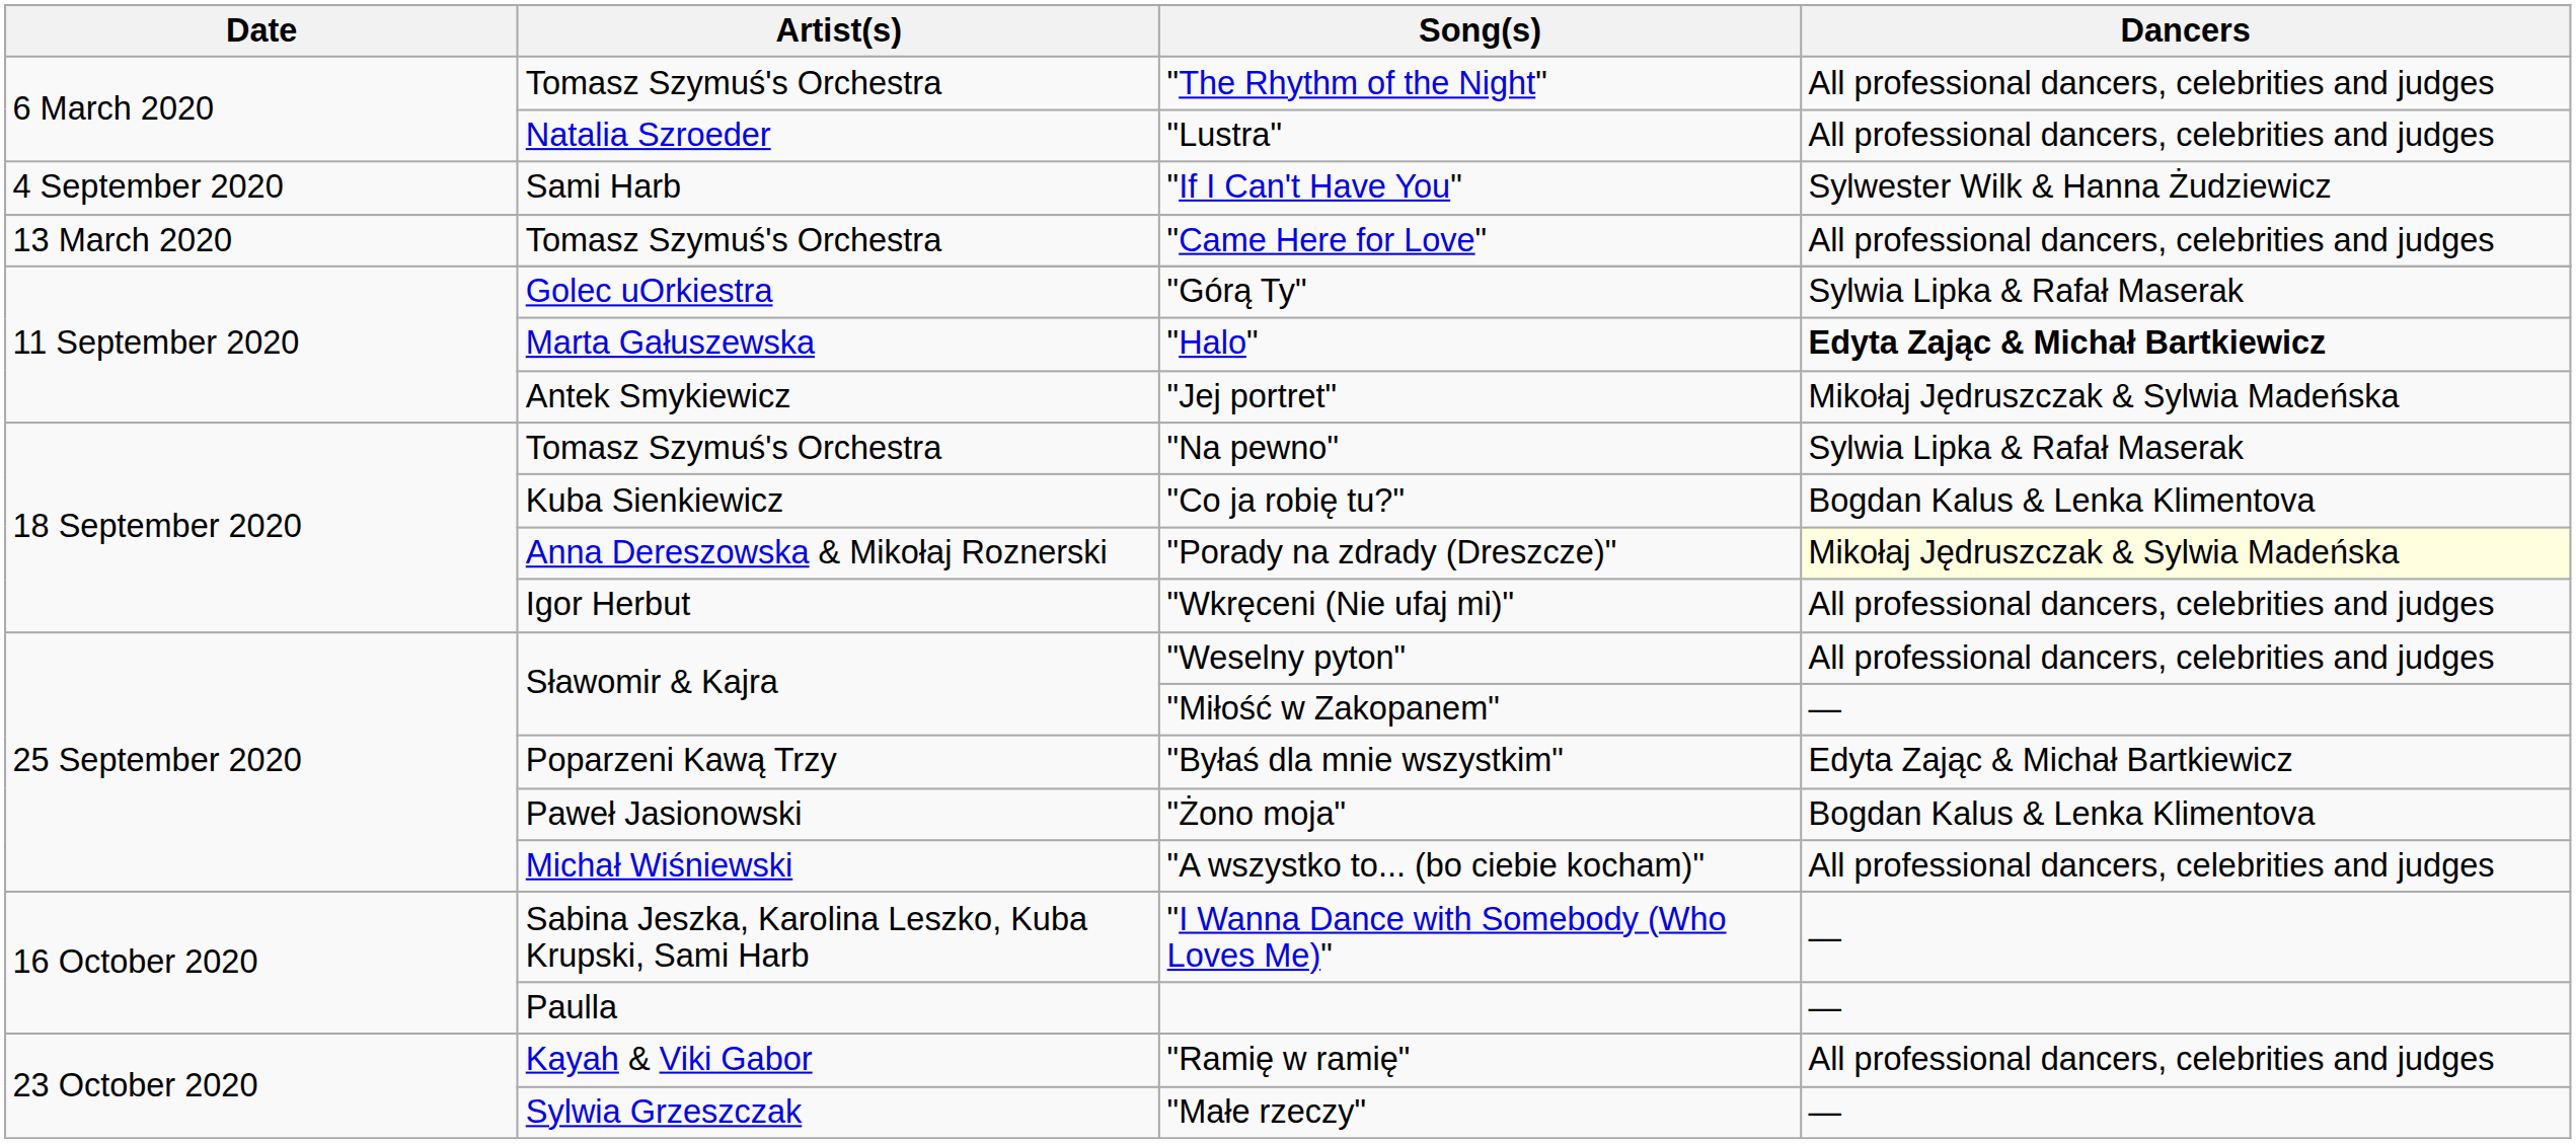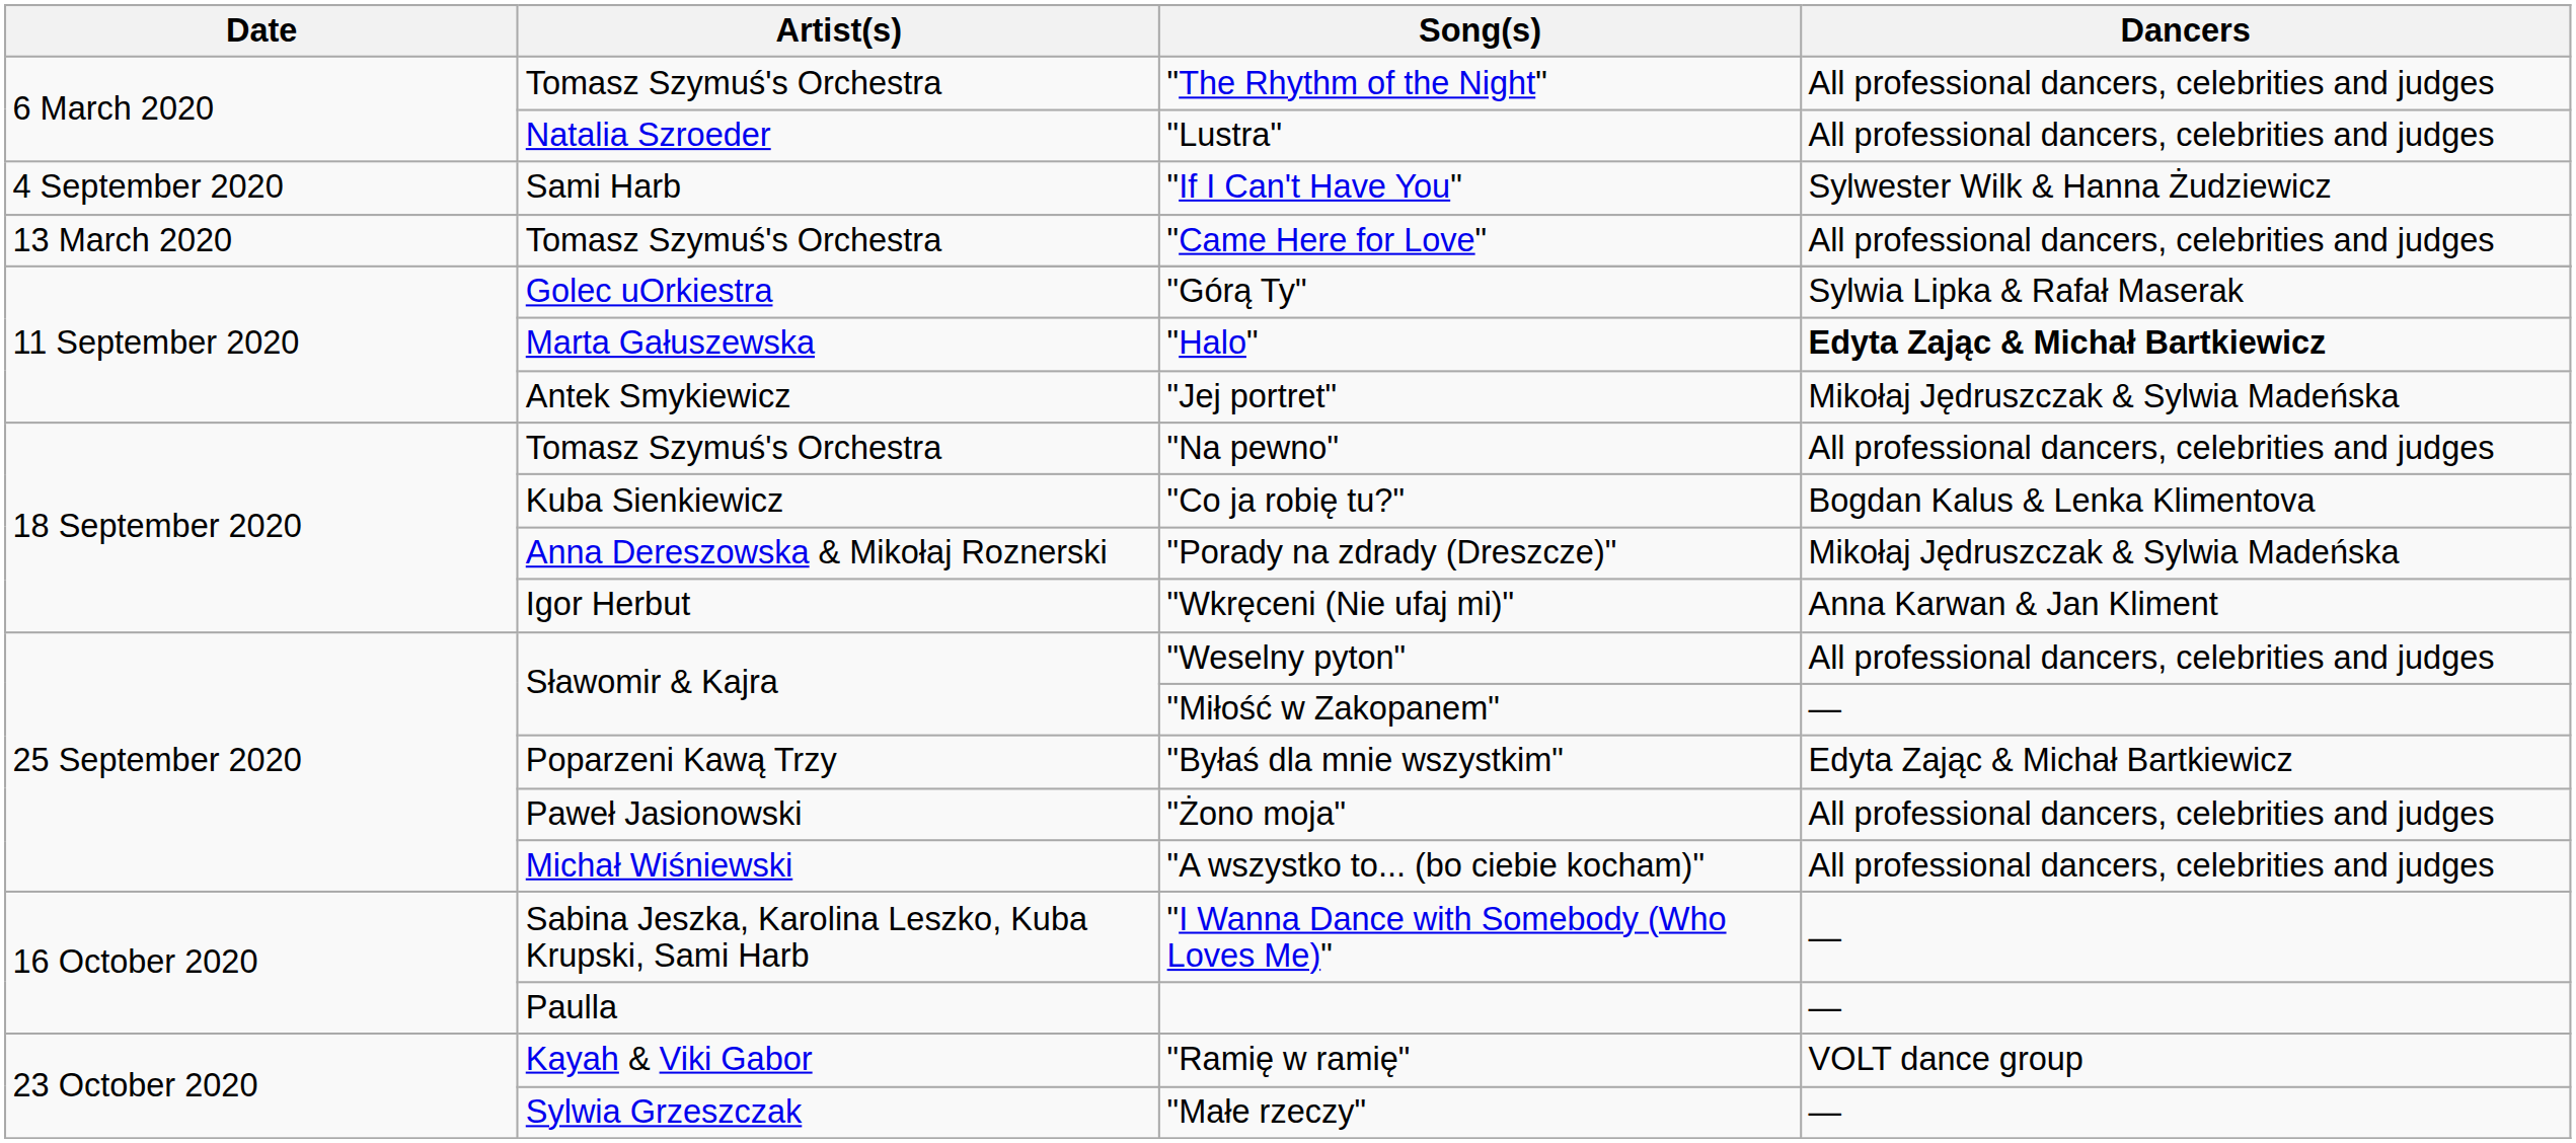 <table class="wikitable">
 <tr>
 <th style="width: 20%">Date</th>
 <th style="width: 25%">Artist(s)</th>
 <th style="width: 25%">Song(s)</th>
 <th>Dancers</th>
 </tr>
 <tr>
 <td rowspan="2">6 March 2020</td>
 <td>Tomasz Szymuś's Orchestra</td>
 <td>"<a href='#'>The Rhythm of the Night</a>"</td>
 <td>All professional dancers, celebrities and judges</td>
 </tr>
 <tr>
 <td><a href='#'>Natalia Szroeder</a></td>
 <td>"Lustra"</td>
 <td>All professional dancers, celebrities and judges</td>
 </tr>
 <tr>
 <td>4 September 2020</td>
 <td>Sami Harb</td>
 <td>"<a href='#'>If I Can't Have You</a>"</td>
 <td>Sylwester Wilk & Hanna Żudziewicz</td>
 </tr>
 <tr>
 <td>13 March 2020</td>
 <td>Tomasz Szymuś's Orchestra</td>
 <td>"<a href='#'>Came Here for Love</a>"</td>
 <td>All professional dancers, celebrities and judges</td>
 </tr>
 <tr>
 <td rowspan="4">11 September 2020</td>
 </tr>
 <tr>
 <td><a href='#'>Golec uOrkiestra</a></td>
 <td>"Górą Ty"</td>
 <td>Sylwia Lipka & Rafał Maserak</td>
 </tr>
 <tr>
 <td><a href='#'>Marta Gałuszewska</a></td>
 <td>"<a href='#'>Halo</a>"</td>
 <td><strong>Edyta Zając & Michał Bartkiewicz</strong></td>
 </tr>
 <tr>
 <td>Antek Smykiewicz</td>
 <td>"Jej portret"</td>
 <td>Mikołaj Jędruszczak & Sylwia Madeńska</td>
 </tr>
 <tr>
 <td rowspan="4">18 September 2020</td>
 <td>Tomasz Szymuś's Orchestra</td>
 <td>"Na pewno"</td>
-<td>Sylwia Lipka & Rafał Maserak</td>
+<td>All professional dancers, celebrities and judges</td>
 </tr>
 <tr>
 <td>Kuba Sienkiewicz</td>
 <td>"Co ja robię tu?"</td>
 <td>Bogdan Kalus & Lenka Klimentova</td>
 </tr>
 <tr>
 <td><a href='#'>Anna Dereszowska</a> & Mikołaj Roznerski</td>
 <td>"Porady na zdrady (Dreszcze)"</td>
-<td style="background: lightyellow;">Mikołaj Jędruszczak & Sylwia Madeńska</td>
+<td>Mikołaj Jędruszczak & Sylwia Madeńska</td>
 </tr>
 <tr>
 <td>Igor Herbut</td>
 <td>"Wkręceni (Nie ufaj mi)"</td>
-<td>All professional dancers, celebrities and judges</td>
+<td>Anna Karwan & Jan Kliment</td>
 </tr>
 <tr>
 <td rowspan="5">25 September 2020</td>
 <td rowspan="2">Sławomir & Kajra</td>
 <td>"Weselny pyton"</td>
 <td>All professional dancers, celebrities and judges</td>
 </tr>
 <tr>
 <td>"Miłość w Zakopanem"</td>
 <td>—</td>
 </tr>
 <tr>
 <td>Poparzeni Kawą Trzy</td>
 <td>"Byłaś dla mnie wszystkim"</td>
 <td>Edyta Zając & Michał Bartkiewicz</td>
 </tr>
 <tr>
 <td>Paweł Jasionowski</td>
 <td>"Żono moja"</td>
-<td>Bogdan Kalus & Lenka Klimentova</td>
+<td>All professional dancers, celebrities and judges</td>
 </tr>
 <tr>
 <td><a href='#'>Michał Wiśniewski</a></td>
 <td>"A wszystko to... (bo ciebie kocham)"</td>
 <td>All professional dancers, celebrities and judges</td>
 </tr>
 <tr>
 <td rowspan="2">16 October 2020</td>
 <td>Sabina Jeszka, Karolina Leszko, Kuba Krupski, Sami Harb</td>
 <td>"<a href='#'>I Wanna Dance with Somebody (Who Loves Me)</a>"</td>
 <td>—</td>
 </tr>
 <tr>
 <td>Paulla</td>
 <td></td>
 <td>—</td>
 </tr>
 <tr>
 <td rowspan="2">23 October 2020</td>
 <td><a href='#'>Kayah</a> & <a href='#'>Viki Gabor</a></td>
 <td>"Ramię w ramię"</td>
-<td>All professional dancers, celebrities and judges</td>
+<td>VOLT dance group</td>
 </tr>
 <tr>
 <td><a href='#'>Sylwia Grzeszczak</a></td>
 <td>"Małe rzeczy"</td>
 <td>—</td>
 </tr>
 <tr>
 </tr>
 </table>
